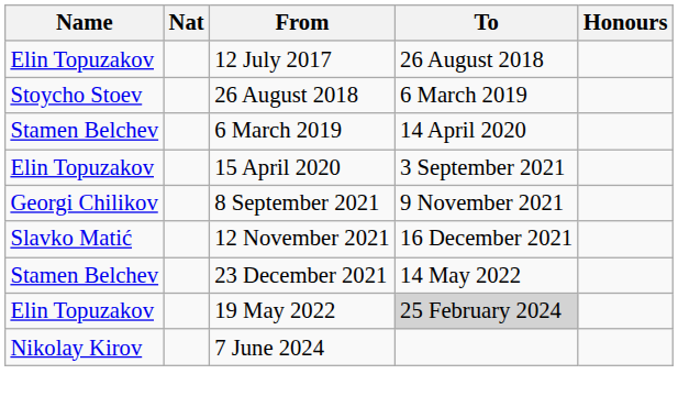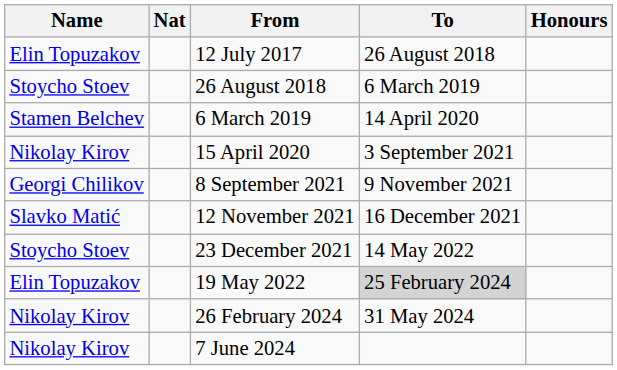 <table class="wikitable">
 <tr>
 <th>Name</th>
 <th>Nat</th>
 <th>From</th>
 <th>To</th>
 <th>Honours</th>
 </tr>
 <tr>
 <td><a href='#'>Elin Topuzakov</a></td>
 <td></td>
 <td>12 July 2017</td>
 <td>26 August 2018</td>
 <td></td>
 </tr>
 <tr>
 <td><a href='#'>Stoycho Stoev</a></td>
 <td></td>
 <td>26 August 2018</td>
 <td>6 March 2019</td>
 <td></td>
 </tr>
 <tr>
 <td><a href='#'>Stamen Belchev</a></td>
 <td></td>
 <td>6 March 2019</td>
 <td>14 April 2020</td>
 <td></td>
 </tr>
 <tr>
-<td><a href='#'>Elin Topuzakov</a></td>
+<td><a href='#'>Nikolay Kirov</a></td>
 <td></td>
 <td>15 April 2020</td>
 <td>3 September 2021</td>
 <td></td>
 </tr>
 <tr>
 <td><a href='#'>Georgi Chilikov</a></td>
 <td></td>
 <td>8 September 2021</td>
 <td>9 November 2021</td>
 <td></td>
 </tr>
 <tr>
 <td><a href='#'>Slavko Matić</a></td>
 <td></td>
 <td>12 November 2021</td>
 <td>16 December 2021</td>
 <td></td>
 </tr>
 <tr>
-<td><a href='#'>Stamen Belchev</a></td>
+<td><a href='#'>Stoycho Stoev</a></td>
 <td></td>
 <td>23 December 2021</td>
 <td>14 May 2022</td>
 <td></td>
 </tr>
 <tr>
 <td><a href='#'>Elin Topuzakov</a></td>
 <td></td>
 <td>19 May 2022</td>
 <td style="background: lightgrey;">25 February 2024</td>
 <td></td>
 </tr>
 <tr>
 <td><a href='#'>Nikolay Kirov</a></td>
 <td></td>
+<td>26 February 2024</td>
+<td>31 May 2024</td>
+<td></td>
+</tr>
+<tr>
+<td><a href='#'>Nikolay Kirov</a></td>
+<td></td>
 <td>7 June 2024</td>
 <td></td>
 <td></td>
 </tr>
 </table>
